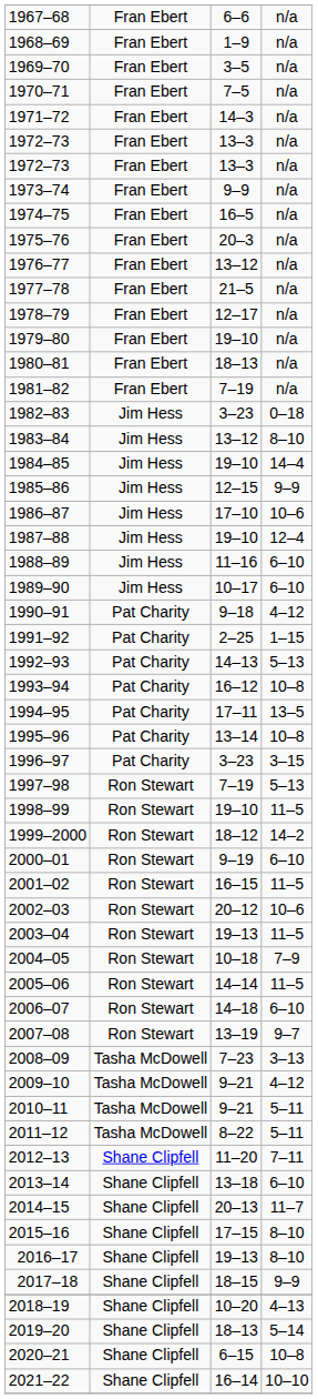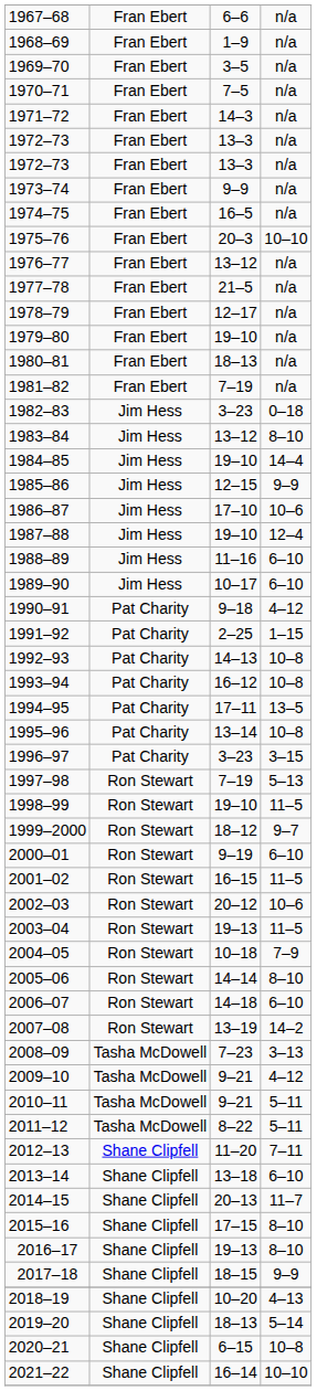 <table class="wikitable" style="text-align:center">
 <tr>
 </tr>
 <tr>
 <td style="text-align:left">1967–68</td>
 <td>Fran Ebert</td>
 <td>6–6</td>
 <td>n/a</td>
 </tr>
 <tr>
 <td style="text-align:left">1968–69</td>
 <td>Fran Ebert</td>
 <td>1–9</td>
 <td>n/a</td>
 </tr>
 <tr>
 <td style="text-align:left">1969–70</td>
 <td>Fran Ebert</td>
 <td>3–5</td>
 <td>n/a</td>
 </tr>
 <tr>
 <td style="text-align:left">1970–71</td>
 <td>Fran Ebert</td>
 <td>7–5</td>
 <td>n/a</td>
 </tr>
 <tr>
 <td style="text-align:left">1971–72</td>
 <td>Fran Ebert</td>
 <td>14–3</td>
 <td>n/a</td>
 </tr>
 <tr>
 <td style="text-align:left">1972–73</td>
 <td>Fran Ebert</td>
 <td>13–3</td>
 <td>n/a</td>
 </tr>
 <tr>
 <td style="text-align:left">1972–73</td>
 <td>Fran Ebert</td>
 <td>13–3</td>
 <td>n/a</td>
 </tr>
 <tr>
 <td style="text-align:left">1973–74</td>
 <td>Fran Ebert</td>
 <td>9–9</td>
 <td>n/a</td>
 </tr>
 <tr>
 <td style="text-align:left">1974–75</td>
 <td>Fran Ebert</td>
 <td>16–5</td>
 <td>n/a</td>
 </tr>
 <tr>
 <td style="text-align:left">1975–76</td>
 <td>Fran Ebert</td>
 <td>20–3</td>
-<td>n/a</td>
+<td>10–10</td>
 </tr>
 <tr>
 <td style="text-align:left">1976–77</td>
 <td>Fran Ebert</td>
 <td>13–12</td>
 <td>n/a</td>
 </tr>
 <tr>
 <td style="text-align:left">1977–78</td>
 <td>Fran Ebert</td>
 <td>21–5</td>
 <td>n/a</td>
 </tr>
 <tr>
 <td style="text-align:left">1978–79</td>
 <td>Fran Ebert</td>
 <td>12–17</td>
 <td>n/a</td>
 </tr>
 <tr>
 <td style="text-align:left">1979–80</td>
 <td>Fran Ebert</td>
 <td>19–10</td>
 <td>n/a</td>
 </tr>
 <tr>
 <td style="text-align:left">1980–81</td>
 <td>Fran Ebert</td>
 <td>18–13</td>
 <td>n/a</td>
 </tr>
 <tr>
 <td style="text-align:left">1981–82</td>
 <td>Fran Ebert</td>
 <td>7–19</td>
 <td>n/a</td>
 </tr>
 <tr>
 <td style="text-align:left">1982–83</td>
 <td>Jim Hess</td>
 <td>3–23</td>
 <td>0–18</td>
 </tr>
 <tr>
 <td style="text-align:left">1983–84</td>
 <td>Jim Hess</td>
 <td>13–12</td>
 <td>8–10</td>
 </tr>
 <tr>
 <td style="text-align:left">1984–85</td>
 <td>Jim Hess</td>
 <td>19–10</td>
 <td>14–4</td>
 </tr>
 <tr>
 <td style="text-align:left">1985–86</td>
 <td>Jim Hess</td>
 <td>12–15</td>
 <td>9–9</td>
 </tr>
 <tr>
 <td style="text-align:left">1986–87</td>
 <td>Jim Hess</td>
 <td>17–10</td>
 <td>10–6</td>
 </tr>
 <tr>
 <td style="text-align:left">1987–88</td>
 <td>Jim Hess</td>
 <td>19–10</td>
 <td>12–4</td>
 </tr>
 <tr>
 <td style="text-align:left">1988–89</td>
 <td>Jim Hess</td>
 <td>11–16</td>
 <td>6–10</td>
 </tr>
 <tr>
 <td style="text-align:left">1989–90</td>
 <td>Jim Hess</td>
 <td>10–17</td>
 <td>6–10</td>
 </tr>
 <tr>
 <td style="text-align:left">1990–91</td>
 <td>Pat Charity</td>
 <td>9–18</td>
 <td>4–12</td>
 </tr>
 <tr>
 <td style="text-align:left">1991–92</td>
 <td>Pat Charity</td>
 <td>2–25</td>
 <td>1–15</td>
 </tr>
 <tr>
 <td style="text-align:left">1992–93</td>
 <td>Pat Charity</td>
 <td>14–13</td>
-<td>5–13</td>
+<td>10–8</td>
 </tr>
 <tr>
 <td style="text-align:left">1993–94</td>
 <td>Pat Charity</td>
 <td>16–12</td>
 <td>10–8</td>
 </tr>
 <tr>
 <td style="text-align:left">1994–95</td>
 <td>Pat Charity</td>
 <td>17–11</td>
 <td>13–5</td>
 </tr>
 <tr>
 <td style="text-align:left">1995–96</td>
 <td>Pat Charity</td>
 <td>13–14</td>
 <td>10–8</td>
 </tr>
 <tr>
 <td style="text-align:left">1996–97</td>
 <td>Pat Charity</td>
 <td>3–23</td>
 <td>3–15</td>
 </tr>
 <tr>
 <td style="text-align:left">1997–98</td>
 <td>Ron Stewart</td>
 <td>7–19</td>
 <td>5–13</td>
 </tr>
 <tr>
 <td style="text-align:left">1998–99</td>
 <td>Ron Stewart</td>
 <td>19–10</td>
 <td>11–5</td>
 </tr>
 <tr>
 <td style="text-align:left">1999–2000</td>
 <td>Ron Stewart</td>
 <td>18–12</td>
-<td>14–2</td>
+<td>9–7</td>
 </tr>
 <tr>
 <td style="text-align:left">2000–01</td>
 <td>Ron Stewart</td>
 <td>9–19</td>
 <td>6–10</td>
 </tr>
 <tr>
 <td style="text-align:left">2001–02</td>
 <td>Ron Stewart</td>
 <td>16–15</td>
 <td>11–5</td>
 </tr>
 <tr>
 <td style="text-align:left">2002–03</td>
 <td>Ron Stewart</td>
 <td>20–12</td>
 <td>10–6</td>
 </tr>
 <tr>
 <td style="text-align:left">2003–04</td>
 <td>Ron Stewart</td>
 <td>19–13</td>
 <td>11–5</td>
 </tr>
 <tr>
 <td style="text-align:left">2004–05</td>
 <td>Ron Stewart</td>
 <td>10–18</td>
 <td>7–9</td>
 </tr>
 <tr>
 <td style="text-align:left">2005–06</td>
 <td>Ron Stewart</td>
 <td>14–14</td>
-<td>11–5</td>
+<td>8–10</td>
 </tr>
 <tr>
 <td style="text-align:left">2006–07</td>
 <td>Ron Stewart</td>
 <td>14–18</td>
 <td>6–10</td>
 </tr>
 <tr>
 <td style="text-align:left">2007–08</td>
 <td>Ron Stewart</td>
 <td>13–19</td>
-<td>9–7</td>
+<td>14–2</td>
 </tr>
 <tr>
 <td style="text-align:left">2008–09</td>
 <td>Tasha McDowell</td>
 <td>7–23</td>
 <td>3–13</td>
 </tr>
 <tr>
 <td style="text-align:left">2009–10</td>
 <td>Tasha McDowell</td>
 <td>9–21</td>
 <td>4–12</td>
 </tr>
 <tr>
 <td style="text-align:left">2010–11</td>
 <td>Tasha McDowell</td>
 <td>9–21</td>
 <td>5–11</td>
 </tr>
 <tr>
 <td style="text-align:left">2011–12</td>
 <td>Tasha McDowell</td>
 <td>8–22</td>
 <td>5–11</td>
 </tr>
 <tr>
 <td style="text-align:left">2012–13</td>
 <td><a href='#'>Shane Clipfell</a></td>
 <td>11–20</td>
 <td>7–11</td>
 </tr>
 <tr>
 <td style="text-align:left">2013–14</td>
 <td>Shane Clipfell</td>
 <td>13–18</td>
 <td>6–10</td>
 </tr>
 <tr>
 <td style="text-align:left">2014–15</td>
 <td>Shane Clipfell</td>
 <td>20–13</td>
 <td>11–7</td>
 </tr>
 <tr>
 <td style="text-align:left">2015–16</td>
 <td>Shane Clipfell</td>
 <td>17–15</td>
 <td>8–10</td>
 </tr>
 <tr>
 <td>2016–17</td>
 <td>Shane Clipfell</td>
 <td>19–13</td>
 <td>8–10</td>
 </tr>
 <tr>
 <td>2017–18</td>
 <td>Shane Clipfell</td>
 <td>18–15</td>
 <td>9–9</td>
 </tr>
 <tr>
 </tr>
 <tr align="center">
 <td style="text-align:left">2018–19</td>
 <td>Shane Clipfell</td>
 <td>10–20</td>
 <td>4–13</td>
 </tr>
 <tr>
 <td style="text-align:left">2019–20</td>
 <td>Shane Clipfell</td>
 <td>18–13</td>
 <td>5–14</td>
 </tr>
 <tr>
 <td style="text-align:left">2020–21</td>
 <td>Shane Clipfell</td>
 <td>6–15</td>
 <td>10–8</td>
 </tr>
 <tr>
 <td style="text-align:left">2021–22</td>
 <td>Shane Clipfell</td>
 <td>16–14</td>
 <td>10–10</td>
 </tr>
 <tr>
 </tr>
 </table>
